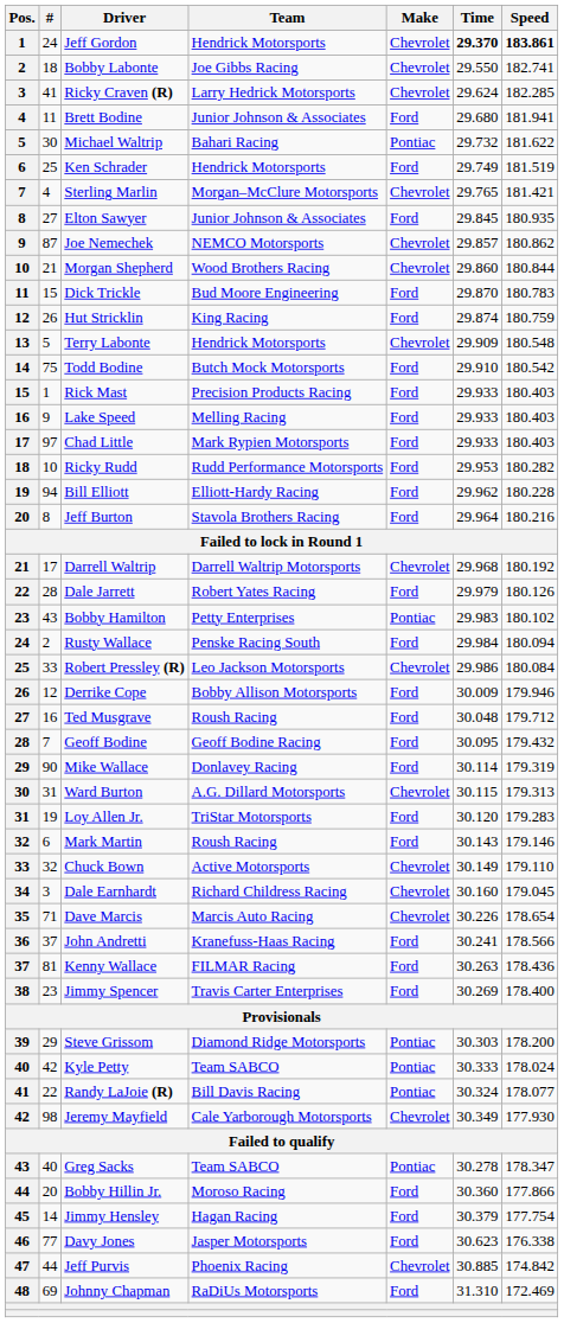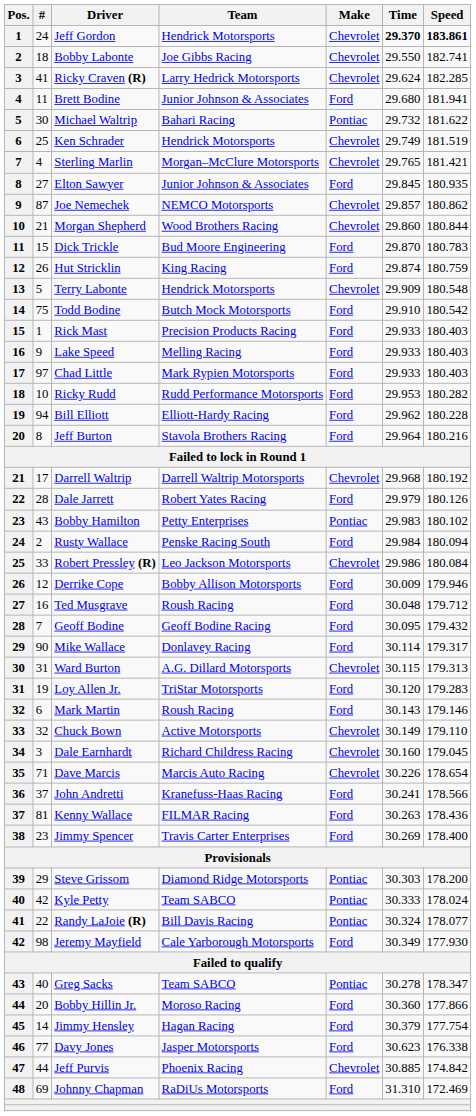 <table class="wikitable" style="font-size:95%">
 <tr>
 <th>Pos.</th>
 <th>#</th>
 <th>Driver</th>
 <th>Team</th>
 <th>Make</th>
 <th>Time</th>
 <th>Speed</th>
 </tr>
 <tr>
 <th>1</th>
 <td>24</td>
 <td><a href='#'>Jeff Gordon</a></td>
 <td><a href='#'>Hendrick Motorsports</a></td>
 <td><a href='#'>Chevrolet</a></td>
 <td><strong>29.370</strong></td>
 <td><strong>183.861</strong></td>
 </tr>
 <tr>
 <th>2</th>
 <td>18</td>
 <td><a href='#'>Bobby Labonte</a></td>
 <td><a href='#'>Joe Gibbs Racing</a></td>
 <td><a href='#'>Chevrolet</a></td>
 <td>29.550</td>
 <td>182.741</td>
 </tr>
 <tr>
 <th>3</th>
 <td>41</td>
 <td><a href='#'>Ricky Craven</a> <strong>(R)</strong></td>
 <td><a href='#'>Larry Hedrick Motorsports</a></td>
 <td><a href='#'>Chevrolet</a></td>
 <td>29.624</td>
 <td>182.285</td>
 </tr>
 <tr>
 <th>4</th>
 <td>11</td>
 <td><a href='#'>Brett Bodine</a></td>
 <td><a href='#'>Junior Johnson & Associates</a></td>
 <td><a href='#'>Ford</a></td>
 <td>29.680</td>
 <td>181.941</td>
 </tr>
 <tr>
 <th>5</th>
 <td>30</td>
 <td><a href='#'>Michael Waltrip</a></td>
 <td><a href='#'>Bahari Racing</a></td>
 <td><a href='#'>Pontiac</a></td>
 <td>29.732</td>
 <td>181.622</td>
 </tr>
 <tr>
 <th>6</th>
 <td>25</td>
 <td><a href='#'>Ken Schrader</a></td>
 <td><a href='#'>Hendrick Motorsports</a></td>
-<td><a href='#'>Ford</a></td>
+<td><a href='#'>Chevrolet</a></td>
 <td>29.749</td>
 <td>181.519</td>
 </tr>
 <tr>
 <th>7</th>
 <td>4</td>
 <td><a href='#'>Sterling Marlin</a></td>
 <td><a href='#'>Morgan–McClure Motorsports</a></td>
 <td><a href='#'>Chevrolet</a></td>
 <td>29.765</td>
 <td>181.421</td>
 </tr>
 <tr>
 <th>8</th>
 <td>27</td>
 <td><a href='#'>Elton Sawyer</a></td>
 <td><a href='#'>Junior Johnson & Associates</a></td>
 <td><a href='#'>Ford</a></td>
 <td>29.845</td>
 <td>180.935</td>
 </tr>
 <tr>
 <th>9</th>
 <td>87</td>
 <td><a href='#'>Joe Nemechek</a></td>
 <td><a href='#'>NEMCO Motorsports</a></td>
 <td><a href='#'>Chevrolet</a></td>
 <td>29.857</td>
 <td>180.862</td>
 </tr>
 <tr>
 <th>10</th>
 <td>21</td>
 <td><a href='#'>Morgan Shepherd</a></td>
 <td><a href='#'>Wood Brothers Racing</a></td>
 <td><a href='#'>Chevrolet</a></td>
 <td>29.860</td>
 <td>180.844</td>
 </tr>
 <tr>
 <th>11</th>
 <td>15</td>
 <td><a href='#'>Dick Trickle</a></td>
 <td><a href='#'>Bud Moore Engineering</a></td>
 <td><a href='#'>Ford</a></td>
 <td>29.870</td>
 <td>180.783</td>
 </tr>
 <tr>
 <th>12</th>
 <td>26</td>
 <td><a href='#'>Hut Stricklin</a></td>
 <td><a href='#'>King Racing</a></td>
 <td><a href='#'>Ford</a></td>
 <td>29.874</td>
 <td>180.759</td>
 </tr>
 <tr>
 <th>13</th>
 <td>5</td>
 <td><a href='#'>Terry Labonte</a></td>
 <td><a href='#'>Hendrick Motorsports</a></td>
 <td><a href='#'>Chevrolet</a></td>
 <td>29.909</td>
 <td>180.548</td>
 </tr>
 <tr>
 <th>14</th>
 <td>75</td>
 <td><a href='#'>Todd Bodine</a></td>
 <td><a href='#'>Butch Mock Motorsports</a></td>
 <td><a href='#'>Ford</a></td>
 <td>29.910</td>
 <td>180.542</td>
 </tr>
 <tr>
 <th>15</th>
 <td>1</td>
 <td><a href='#'>Rick Mast</a></td>
 <td><a href='#'>Precision Products Racing</a></td>
 <td><a href='#'>Ford</a></td>
 <td>29.933</td>
 <td>180.403</td>
 </tr>
 <tr>
 <th>16</th>
 <td>9</td>
 <td><a href='#'>Lake Speed</a></td>
 <td><a href='#'>Melling Racing</a></td>
 <td><a href='#'>Ford</a></td>
 <td>29.933</td>
 <td>180.403</td>
 </tr>
 <tr>
 <th>17</th>
 <td>97</td>
 <td><a href='#'>Chad Little</a></td>
 <td><a href='#'>Mark Rypien Motorsports</a></td>
 <td><a href='#'>Ford</a></td>
 <td>29.933</td>
 <td>180.403</td>
 </tr>
 <tr>
 <th>18</th>
 <td>10</td>
 <td><a href='#'>Ricky Rudd</a></td>
 <td><a href='#'>Rudd Performance Motorsports</a></td>
 <td><a href='#'>Ford</a></td>
 <td>29.953</td>
 <td>180.282</td>
 </tr>
 <tr>
 <th>19</th>
 <td>94</td>
 <td><a href='#'>Bill Elliott</a></td>
 <td><a href='#'>Elliott-Hardy Racing</a></td>
 <td><a href='#'>Ford</a></td>
 <td>29.962</td>
 <td>180.228</td>
 </tr>
 <tr>
 <th>20</th>
 <td>8</td>
 <td><a href='#'>Jeff Burton</a></td>
 <td><a href='#'>Stavola Brothers Racing</a></td>
 <td><a href='#'>Ford</a></td>
 <td>29.964</td>
 <td>180.216</td>
 </tr>
 <tr>
 <th colspan="7">Failed to lock in Round 1</th>
 </tr>
 <tr>
 <th>21</th>
 <td>17</td>
 <td><a href='#'>Darrell Waltrip</a></td>
 <td><a href='#'>Darrell Waltrip Motorsports</a></td>
 <td><a href='#'>Chevrolet</a></td>
 <td>29.968</td>
 <td>180.192</td>
 </tr>
 <tr>
 <th>22</th>
 <td>28</td>
 <td><a href='#'>Dale Jarrett</a></td>
 <td><a href='#'>Robert Yates Racing</a></td>
 <td><a href='#'>Ford</a></td>
 <td>29.979</td>
 <td>180.126</td>
 </tr>
 <tr>
 <th>23</th>
 <td>43</td>
 <td><a href='#'>Bobby Hamilton</a></td>
 <td><a href='#'>Petty Enterprises</a></td>
 <td><a href='#'>Pontiac</a></td>
 <td>29.983</td>
 <td>180.102</td>
 </tr>
 <tr>
 <th>24</th>
 <td>2</td>
 <td><a href='#'>Rusty Wallace</a></td>
 <td><a href='#'>Penske Racing South</a></td>
 <td><a href='#'>Ford</a></td>
 <td>29.984</td>
 <td>180.094</td>
 </tr>
 <tr>
 <th>25</th>
 <td>33</td>
 <td><a href='#'>Robert Pressley</a> <strong>(R)</strong></td>
 <td><a href='#'>Leo Jackson Motorsports</a></td>
 <td><a href='#'>Chevrolet</a></td>
 <td>29.986</td>
 <td>180.084</td>
 </tr>
 <tr>
 <th>26</th>
 <td>12</td>
 <td><a href='#'>Derrike Cope</a></td>
 <td><a href='#'>Bobby Allison Motorsports</a></td>
 <td><a href='#'>Ford</a></td>
 <td>30.009</td>
 <td>179.946</td>
 </tr>
 <tr>
 <th>27</th>
 <td>16</td>
 <td><a href='#'>Ted Musgrave</a></td>
 <td><a href='#'>Roush Racing</a></td>
 <td><a href='#'>Ford</a></td>
 <td>30.048</td>
 <td>179.712</td>
 </tr>
 <tr>
 <th>28</th>
 <td>7</td>
 <td><a href='#'>Geoff Bodine</a></td>
 <td><a href='#'>Geoff Bodine Racing</a></td>
 <td><a href='#'>Ford</a></td>
 <td>30.095</td>
 <td>179.432</td>
 </tr>
 <tr>
 <th>29</th>
 <td>90</td>
 <td><a href='#'>Mike Wallace</a></td>
 <td><a href='#'>Donlavey Racing</a></td>
 <td><a href='#'>Ford</a></td>
 <td>30.114</td>
-<td>179.319</td>
+<td>179.317</td>
 </tr>
 <tr>
 <th>30</th>
 <td>31</td>
 <td><a href='#'>Ward Burton</a></td>
 <td><a href='#'>A.G. Dillard Motorsports</a></td>
 <td><a href='#'>Chevrolet</a></td>
 <td>30.115</td>
 <td>179.313</td>
 </tr>
 <tr>
 <th>31</th>
 <td>19</td>
 <td><a href='#'>Loy Allen Jr.</a></td>
 <td><a href='#'>TriStar Motorsports</a></td>
 <td><a href='#'>Ford</a></td>
 <td>30.120</td>
 <td>179.283</td>
 </tr>
 <tr>
 <th>32</th>
 <td>6</td>
 <td><a href='#'>Mark Martin</a></td>
 <td><a href='#'>Roush Racing</a></td>
 <td><a href='#'>Ford</a></td>
 <td>30.143</td>
 <td>179.146</td>
 </tr>
 <tr>
 <th>33</th>
 <td>32</td>
 <td><a href='#'>Chuck Bown</a></td>
 <td><a href='#'>Active Motorsports</a></td>
 <td><a href='#'>Chevrolet</a></td>
 <td>30.149</td>
 <td>179.110</td>
 </tr>
 <tr>
 <th>34</th>
 <td>3</td>
 <td><a href='#'>Dale Earnhardt</a></td>
 <td><a href='#'>Richard Childress Racing</a></td>
 <td><a href='#'>Chevrolet</a></td>
 <td>30.160</td>
 <td>179.045</td>
 </tr>
 <tr>
 <th>35</th>
 <td>71</td>
 <td><a href='#'>Dave Marcis</a></td>
 <td><a href='#'>Marcis Auto Racing</a></td>
 <td><a href='#'>Chevrolet</a></td>
 <td>30.226</td>
 <td>178.654</td>
 </tr>
 <tr>
 <th>36</th>
 <td>37</td>
 <td><a href='#'>John Andretti</a></td>
 <td><a href='#'>Kranefuss-Haas Racing</a></td>
 <td><a href='#'>Ford</a></td>
 <td>30.241</td>
 <td>178.566</td>
 </tr>
 <tr>
 <th>37</th>
 <td>81</td>
 <td><a href='#'>Kenny Wallace</a></td>
 <td><a href='#'>FILMAR Racing</a></td>
 <td><a href='#'>Ford</a></td>
 <td>30.263</td>
 <td>178.436</td>
 </tr>
 <tr>
 <th>38</th>
 <td>23</td>
 <td><a href='#'>Jimmy Spencer</a></td>
 <td><a href='#'>Travis Carter Enterprises</a></td>
 <td><a href='#'>Ford</a></td>
 <td>30.269</td>
 <td>178.400</td>
 </tr>
 <tr>
 <th colspan="7">Provisionals</th>
 </tr>
 <tr>
 <th>39</th>
 <td>29</td>
 <td><a href='#'>Steve Grissom</a></td>
 <td><a href='#'>Diamond Ridge Motorsports</a></td>
 <td><a href='#'>Pontiac</a></td>
 <td>30.303</td>
 <td>178.200</td>
 </tr>
 <tr>
 <th>40</th>
 <td>42</td>
 <td><a href='#'>Kyle Petty</a></td>
 <td><a href='#'>Team SABCO</a></td>
 <td><a href='#'>Pontiac</a></td>
 <td>30.333</td>
 <td>178.024</td>
 </tr>
 <tr>
 <th>41</th>
 <td>22</td>
 <td><a href='#'>Randy LaJoie</a> <strong>(R)</strong></td>
 <td><a href='#'>Bill Davis Racing</a></td>
 <td><a href='#'>Pontiac</a></td>
 <td>30.324</td>
 <td>178.077</td>
 </tr>
 <tr>
 <th>42</th>
 <td>98</td>
 <td><a href='#'>Jeremy Mayfield</a></td>
 <td><a href='#'>Cale Yarborough Motorsports</a></td>
-<td><a href='#'>Chevrolet</a></td>
+<td><a href='#'>Ford</a></td>
 <td>30.349</td>
 <td>177.930</td>
 </tr>
 <tr>
 <th colspan="7">Failed to qualify</th>
 </tr>
 <tr>
 <th>43</th>
 <td>40</td>
 <td><a href='#'>Greg Sacks</a></td>
 <td><a href='#'>Team SABCO</a></td>
 <td><a href='#'>Pontiac</a></td>
 <td>30.278</td>
 <td>178.347</td>
 </tr>
 <tr>
 <th>44</th>
 <td>20</td>
 <td><a href='#'>Bobby Hillin Jr.</a></td>
 <td><a href='#'>Moroso Racing</a></td>
 <td><a href='#'>Ford</a></td>
 <td>30.360</td>
 <td>177.866</td>
 </tr>
 <tr>
 <th>45</th>
 <td>14</td>
 <td><a href='#'>Jimmy Hensley</a></td>
 <td><a href='#'>Hagan Racing</a></td>
 <td><a href='#'>Ford</a></td>
 <td>30.379</td>
 <td>177.754</td>
 </tr>
 <tr>
 <th>46</th>
 <td>77</td>
 <td><a href='#'>Davy Jones</a></td>
 <td><a href='#'>Jasper Motorsports</a></td>
 <td><a href='#'>Ford</a></td>
 <td>30.623</td>
 <td>176.338</td>
 </tr>
 <tr>
 <th>47</th>
 <td>44</td>
 <td><a href='#'>Jeff Purvis</a></td>
 <td><a href='#'>Phoenix Racing</a></td>
 <td><a href='#'>Chevrolet</a></td>
 <td>30.885</td>
 <td>174.842</td>
 </tr>
 <tr>
 <th>48</th>
 <td>69</td>
 <td><a href='#'>Johnny Chapman</a></td>
 <td><a href='#'>RaDiUs Motorsports</a></td>
 <td><a href='#'>Ford</a></td>
 <td>31.310</td>
 <td>172.469</td>
 </tr>
 <tr>
 <th colspan="7"></th>
 </tr>
 <tr>
 <th colspan="7"></th>
 </tr>
 </table>
